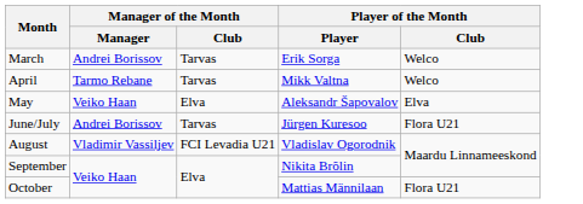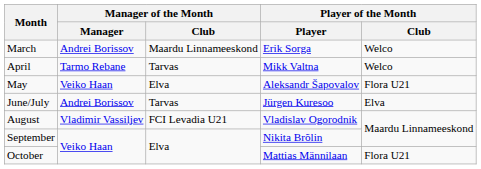 <table class="wikitable">
 <tr>
 <th rowspan=2>Month</th>
 <th colspan=2>Manager of the Month</th>
 <th colspan=2>Player of the Month</th>
 </tr>
 <tr>
 <th>Manager</th>
 <th>Club</th>
 <th>Player</th>
 <th>Club</th>
 </tr>
 <tr>
 <td>March</td>
 <td> <a href='#'>Andrei Borissov</a></td>
-<td>Tarvas</td>
+<td>Maardu Linnameeskond</td>
 <td> <a href='#'>Erik Sorga</a></td>
 <td>Welco</td>
 </tr>
 <tr>
 <td>April</td>
 <td> <a href='#'>Tarmo Rebane</a></td>
 <td>Tarvas</td>
 <td> <a href='#'>Mikk Valtna</a></td>
 <td>Welco</td>
 </tr>
 <tr>
 <td>May</td>
 <td> <a href='#'>Veiko Haan</a></td>
 <td>Elva</td>
 <td> <a href='#'>Aleksandr Šapovalov</a></td>
-<td>Elva</td>
+<td>Flora U21</td>
 </tr>
 <tr>
 <td>June/July</td>
 <td> <a href='#'>Andrei Borissov</a></td>
 <td>Tarvas</td>
 <td> <a href='#'>Jürgen Kuresoo</a></td>
-<td>Flora U21</td>
+<td>Elva</td>
 </tr>
 <tr>
 <td>August</td>
 <td> <a href='#'>Vladimir Vassiljev</a></td>
 <td>FCI Levadia U21</td>
 <td> <a href='#'>Vladislav Ogorodnik</a></td>
 <td rowspan=2>Maardu Linnameeskond</td>
 </tr>
 <tr>
 <td>September</td>
 <td rowspan=2> <a href='#'>Veiko Haan</a></td>
 <td rowspan=2>Elva</td>
 <td> <a href='#'>Nikita Brõlin</a></td>
 </tr>
 <tr>
 <td>October</td>
 <td> <a href='#'>Mattias Männilaan</a></td>
 <td>Flora U21</td>
 </tr>
 </table>
